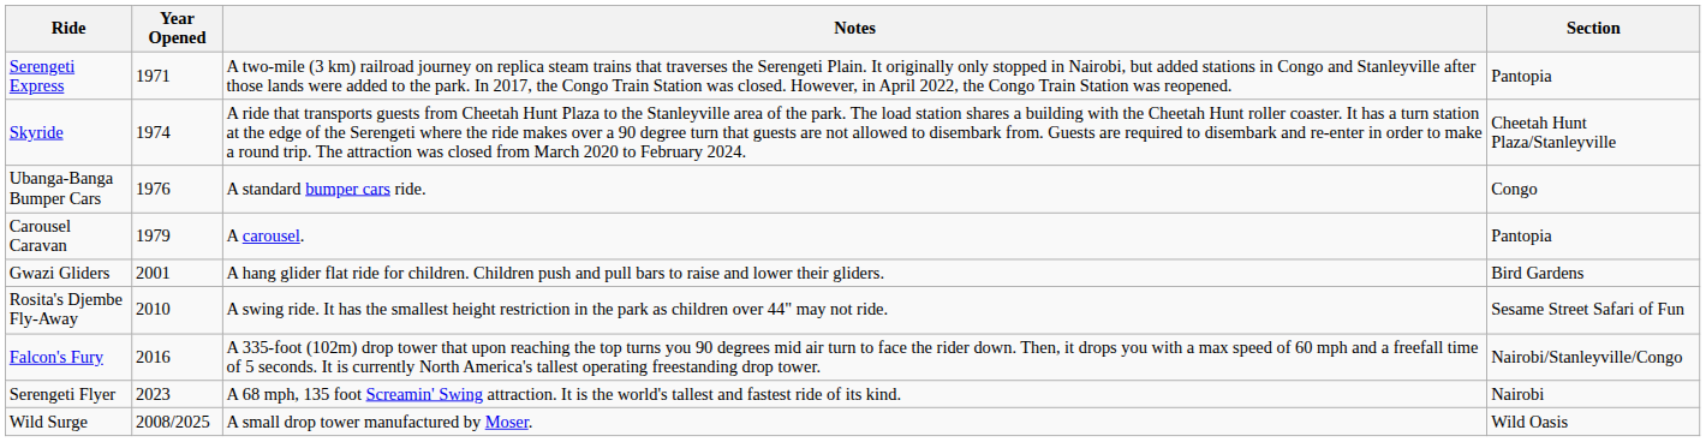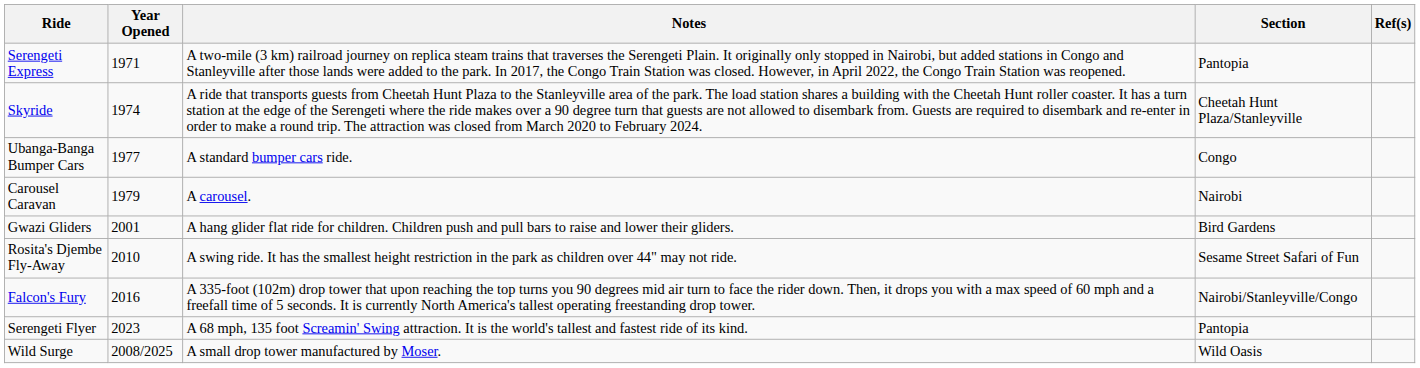 <table class=wikitable>
 <tr>
 <th>Ride</th>
 <th>Year Opened</th>
 <th>Notes</th>
 <th>Section</th>
+<th>Ref(s)</th>
 </tr>
 <tr>
 <td><a href='#'>Serengeti Express</a></td>
 <td>1971</td>
 <td>A two-mile (3 km) railroad journey on replica steam trains that traverses the Serengeti Plain. It originally only stopped in Nairobi, but added stations in Congo and Stanleyville after those lands were added to the park. In 2017, the Congo Train Station was closed. However, in April 2022, the Congo Train Station was reopened.</td>
 <td>Pantopia</td>
+<td></td>
 </tr>
 <tr>
 <td><a href='#'>Skyride</a></td>
 <td>1974</td>
 <td>A ride that transports guests from Cheetah Hunt Plaza to the Stanleyville area of the park. The load station shares a building with the Cheetah Hunt roller coaster. It has a turn station at the edge of the Serengeti where the ride makes over a 90 degree turn that guests are not allowed to disembark from. Guests are required to disembark and re-enter in order to make a round trip. The attraction was closed from March 2020 to February 2024.</td>
 <td>Cheetah Hunt Plaza/Stanleyville</td>
+<td></td>
 </tr>
 <tr>
 <td>Ubanga-Banga Bumper Cars</td>
-<td>1976</td>
+<td>1977</td>
 <td>A standard <a href='#'>bumper cars</a> ride.</td>
 <td>Congo</td>
+<td></td>
 </tr>
 <tr>
 <td>Carousel Caravan</td>
 <td>1979</td>
 <td>A <a href='#'>carousel</a>.</td>
-<td>Pantopia</td>
+<td>Nairobi</td>
+<td></td>
 </tr>
 <tr>
 <td>Gwazi Gliders</td>
 <td>2001</td>
 <td>A hang glider flat ride for children. Children push and pull bars to raise and lower their gliders.</td>
 <td>Bird Gardens</td>
+<td></td>
 </tr>
 <tr>
 <td>Rosita's Djembe Fly-Away</td>
 <td>2010</td>
 <td>A swing ride. It has the smallest height restriction in the park as children over 44" may not ride.</td>
 <td>Sesame Street Safari of Fun</td>
+<td></td>
 </tr>
 <tr>
 <td><a href='#'>Falcon's Fury</a></td>
 <td>2016</td>
 <td>A 335-foot (102m) drop tower that upon reaching the top turns you 90 degrees mid air turn to face the rider down. Then, it drops you with a max speed of 60 mph and a freefall time of 5 seconds. It is currently North America's tallest operating freestanding drop tower.</td>
 <td>Nairobi/Stanleyville/Congo</td>
+<td></td>
 </tr>
 <tr>
 <td>Serengeti Flyer</td>
 <td>2023</td>
 <td>A 68 mph, 135 foot <a href='#'>Screamin' Swing</a> attraction. It is the world's tallest and fastest ride of its kind.</td>
-<td>Nairobi</td>
+<td>Pantopia</td>
+<td></td>
 </tr>
 <tr>
 <td>Wild Surge</td>
 <td>2008/2025</td>
 <td>A small drop tower manufactured by <a href='#'>Moser</a>.</td>
 <td>Wild Oasis</td>
+<td></td>
 </tr>
 </table>
